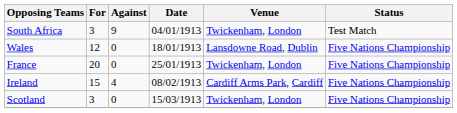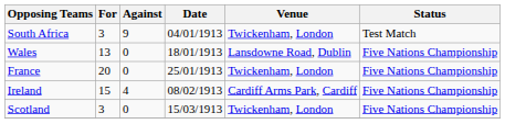 <table class="wikitable">
 <tr>
 <th>Opposing Teams</th>
 <th>For</th>
 <th>Against</th>
 <th>Date</th>
 <th>Venue</th>
 <th>Status</th>
 </tr>
 <tr>
 <td><a href='#'>South Africa</a></td>
 <td>3</td>
 <td>9</td>
 <td>04/01/1913</td>
 <td><a href='#'>Twickenham</a>, <a href='#'>London</a></td>
 <td>Test Match</td>
 </tr>
 <tr>
 <td><a href='#'>Wales</a></td>
-<td>12</td>
+<td>13</td>
 <td>0</td>
 <td>18/01/1913</td>
 <td><a href='#'>Lansdowne Road</a>, <a href='#'>Dublin</a></td>
 <td><a href='#'>Five Nations Championship</a></td>
 </tr>
 <tr>
 <td><a href='#'>France</a></td>
 <td>20</td>
 <td>0</td>
 <td>25/01/1913</td>
 <td><a href='#'>Twickenham</a>, <a href='#'>London</a></td>
 <td><a href='#'>Five Nations Championship</a></td>
 </tr>
 <tr>
 <td><a href='#'>Ireland</a></td>
 <td>15</td>
 <td>4</td>
 <td>08/02/1913</td>
 <td><a href='#'>Cardiff Arms Park</a>, <a href='#'>Cardiff</a></td>
 <td><a href='#'>Five Nations Championship</a></td>
 </tr>
 <tr>
 <td><a href='#'>Scotland</a></td>
 <td>3</td>
 <td>0</td>
 <td>15/03/1913</td>
 <td><a href='#'>Twickenham</a>, <a href='#'>London</a></td>
 <td><a href='#'>Five Nations Championship</a></td>
 </tr>
 <tr>
 </tr>
 </table>
